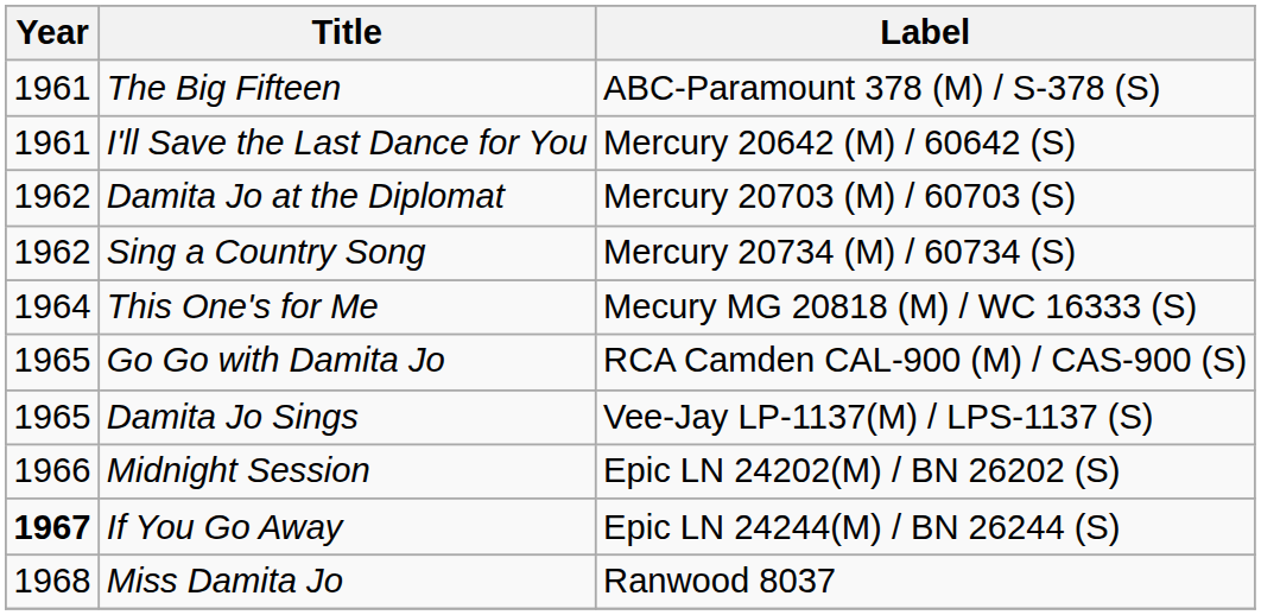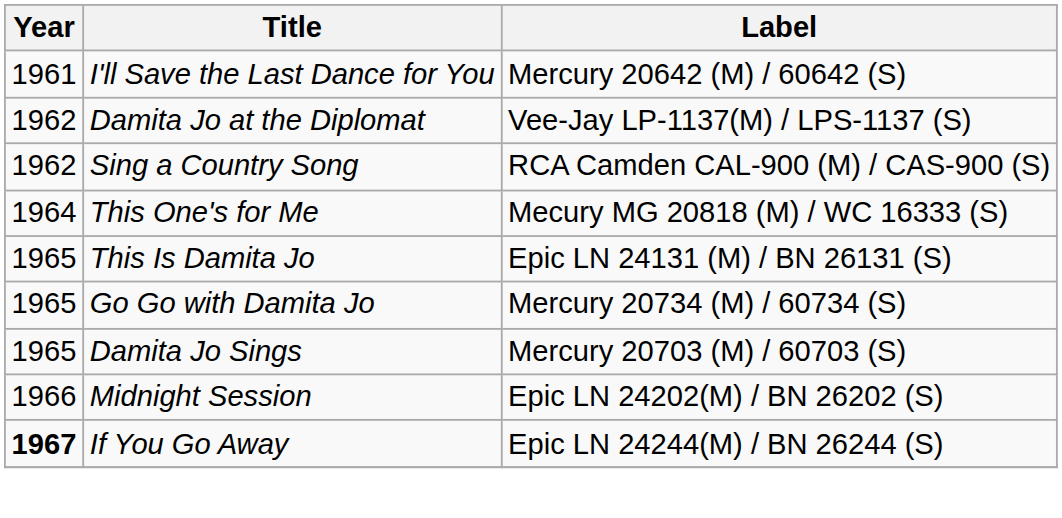 <table class="sortable wikitable">
 <tr>
 <th>Year</th>
 <th>Title</th>
 <th>Label</th>
-</tr>
-<tr>
-<td align=center>1961</td>
-<td><em>The Big Fifteen</em></td>
-<td>ABC-Paramount 378 (M) / S-378 (S)</td>
 </tr>
 <tr>
 <td align=center>1961</td>
 <td><em>I'll Save the Last Dance for You</em></td>
 <td>Mercury 20642 (M) / 60642 (S)</td>
 </tr>
 <tr>
 <td align=center>1962</td>
 <td><em>Damita Jo at the Diplomat</em></td>
-<td>Mercury 20703 (M) / 60703 (S)</td>
+<td>Vee-Jay LP-1137(M) / LPS-1137 (S)</td>
 </tr>
 <tr>
 <td align=center>1962</td>
 <td><em>Sing a Country Song</em></td>
-<td>Mercury 20734 (M) / 60734 (S)</td>
+<td>RCA Camden CAL-900 (M) / CAS-900 (S)</td>
 </tr>
 <tr>
 <td align=center>1964</td>
 <td><em>This One's for Me</em></td>
 <td>Mecury MG 20818 (M) / WC 16333 (S)</td>
 </tr>
 <tr>
 <td align=center>1965</td>
+<td><em>This Is Damita Jo</em></td>
+<td>Epic LN 24131 (M) / BN 26131 (S)</td>
+</tr>
+<tr>
+<td align=center>1965</td>
 <td><em>Go Go with Damita Jo</em></td>
-<td>RCA Camden CAL-900 (M) / CAS-900 (S)</td>
+<td>Mercury 20734 (M) / 60734 (S)</td>
 </tr>
 <tr>
 <td align=center>1965</td>
 <td><em>Damita Jo Sings</em></td>
-<td>Vee-Jay LP-1137(M) / LPS-1137 (S)</td>
+<td>Mercury 20703 (M) / 60703 (S)</td>
 </tr>
 <tr>
 <td align=center>1966</td>
 <td><em>Midnight Session</em></td>
 <td>Epic LN 24202(M) / BN 26202 (S)</td>
 </tr>
 <tr>
 <td align=center><strong>1967</strong></td>
 <td><em>If You Go Away</em></td>
 <td>Epic LN 24244(M) / BN 26244 (S)</td>
 </tr>
 <tr>
-<td align=center>1968</td>
-<td><em>Miss Damita Jo</em></td>
-<td>Ranwood 8037</td>
-</tr>
-<tr>
 </tr>
 </table>
